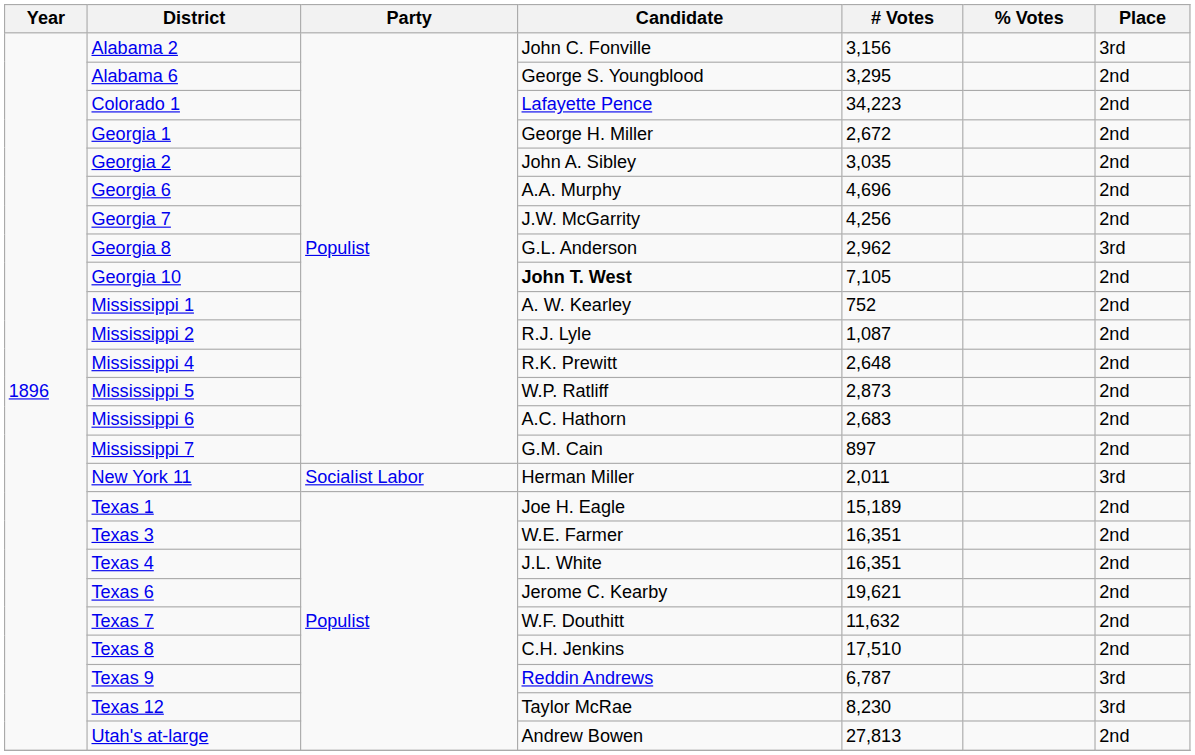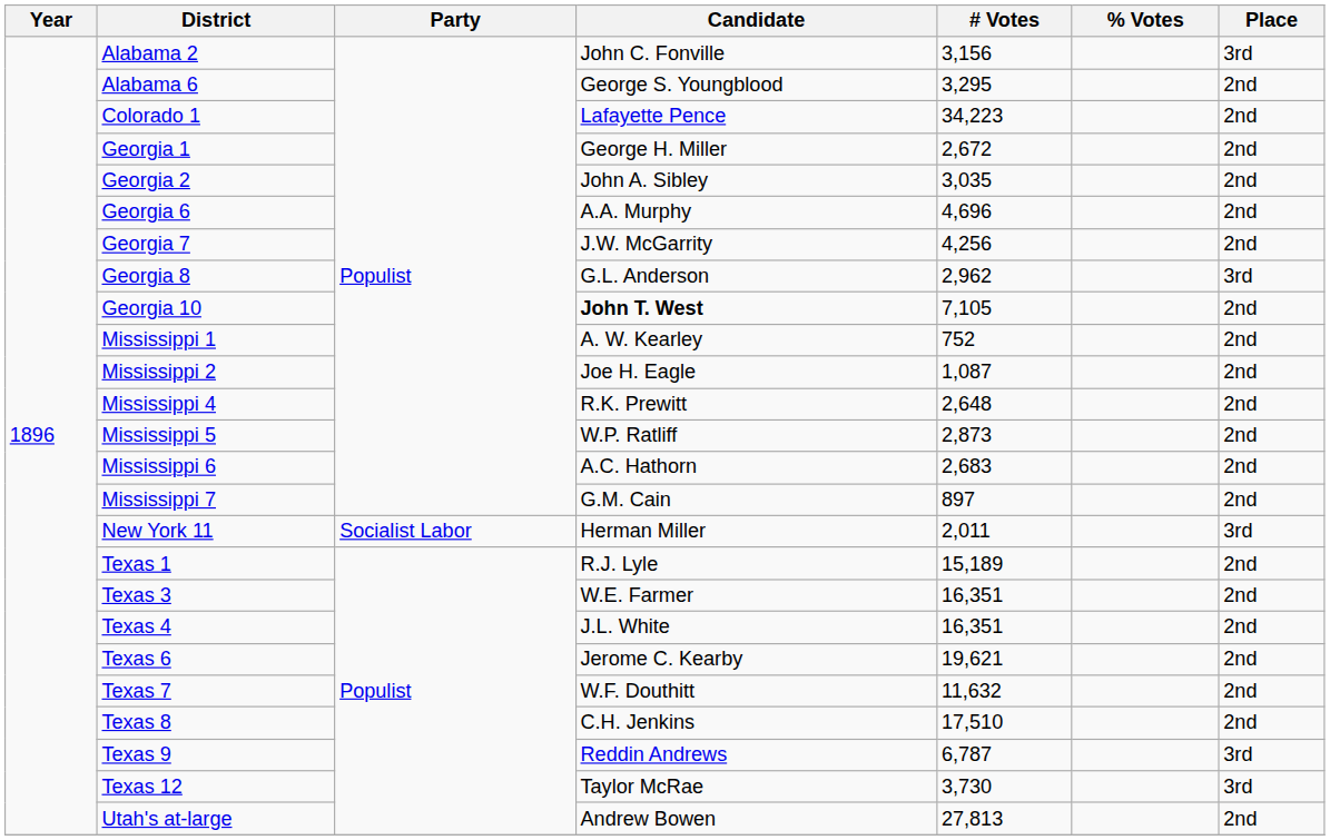 <table class="wikitable sortable collapsible collapsed" style="width:1050px">
 <tr>
 <th>Year</th>
 <th>District</th>
 <th>Party</th>
 <th>Candidate</th>
 <th># Votes</th>
 <th>% Votes</th>
 <th>Place</th>
 </tr>
 <tr>
 <td rowspan=25><a href='#'>1896</a></td>
 <td><a href='#'>Alabama 2</a></td>
 <td rowspan=15><a href='#'>Populist</a></td>
 <td>John C. Fonville</td>
 <td>3,156</td>
 <td></td>
 <td>3rd</td>
 </tr>
 <tr>
 <td><a href='#'>Alabama 6</a></td>
 <td>George S. Youngblood</td>
 <td>3,295</td>
 <td></td>
 <td>2nd</td>
 </tr>
 <tr>
 <td><a href='#'>Colorado 1</a></td>
 <td><a href='#'>Lafayette Pence</a></td>
 <td>34,223</td>
 <td></td>
 <td>2nd</td>
 </tr>
 <tr>
 <td><a href='#'>Georgia 1</a></td>
 <td>George H. Miller</td>
 <td>2,672</td>
 <td></td>
 <td>2nd</td>
 </tr>
 <tr>
 <td><a href='#'>Georgia 2</a></td>
 <td>John A. Sibley</td>
 <td>3,035</td>
 <td></td>
 <td>2nd</td>
 </tr>
 <tr>
 <td><a href='#'>Georgia 6</a></td>
 <td>A.A. Murphy</td>
 <td>4,696</td>
 <td></td>
 <td>2nd</td>
 </tr>
 <tr>
 <td><a href='#'>Georgia 7</a></td>
 <td>J.W. McGarrity</td>
 <td>4,256</td>
 <td></td>
 <td>2nd</td>
 </tr>
 <tr>
 <td><a href='#'>Georgia 8</a></td>
 <td>G.L. Anderson</td>
 <td>2,962</td>
 <td></td>
 <td>3rd</td>
 </tr>
 <tr>
 <td><a href='#'>Georgia 10</a></td>
 <td><strong>John T. West</strong></td>
 <td>7,105</td>
 <td></td>
 <td>2nd</td>
 </tr>
 <tr>
 <td><a href='#'>Mississippi 1</a></td>
 <td>A. W. Kearley</td>
 <td>752</td>
 <td></td>
 <td>2nd</td>
 </tr>
 <tr>
 <td><a href='#'>Mississippi 2</a></td>
-<td>R.J. Lyle</td>
+<td>Joe H. Eagle</td>
 <td>1,087</td>
 <td></td>
 <td>2nd</td>
 </tr>
 <tr>
 <td><a href='#'>Mississippi 4</a></td>
 <td>R.K. Prewitt</td>
 <td>2,648</td>
 <td></td>
 <td>2nd</td>
 </tr>
 <tr>
 <td><a href='#'>Mississippi 5</a></td>
 <td>W.P. Ratliff</td>
 <td>2,873</td>
 <td></td>
 <td>2nd</td>
 </tr>
 <tr>
 <td><a href='#'>Mississippi 6</a></td>
 <td>A.C. Hathorn</td>
 <td>2,683</td>
 <td></td>
 <td>2nd</td>
 </tr>
 <tr>
 <td><a href='#'>Mississippi 7</a></td>
 <td>G.M. Cain</td>
 <td>897</td>
 <td></td>
 <td>2nd</td>
 </tr>
 <tr>
 <td><a href='#'>New York 11</a></td>
 <td><a href='#'>Socialist Labor</a></td>
 <td>Herman Miller</td>
 <td>2,011</td>
 <td></td>
 <td>3rd</td>
 </tr>
 <tr>
 <td><a href='#'>Texas 1</a></td>
 <td rowspan=9><a href='#'>Populist</a></td>
-<td>Joe H. Eagle</td>
+<td>R.J. Lyle</td>
 <td>15,189</td>
 <td></td>
 <td>2nd</td>
 </tr>
 <tr>
 <td><a href='#'>Texas 3</a></td>
 <td>W.E. Farmer</td>
 <td>16,351</td>
 <td></td>
 <td>2nd</td>
 </tr>
 <tr>
 <td><a href='#'>Texas 4</a></td>
 <td>J.L. White</td>
 <td>16,351</td>
 <td></td>
 <td>2nd</td>
 </tr>
 <tr>
 <td><a href='#'>Texas 6</a></td>
 <td>Jerome C. Kearby</td>
 <td>19,621</td>
 <td></td>
 <td>2nd</td>
 </tr>
 <tr>
 <td><a href='#'>Texas 7</a></td>
 <td>W.F. Douthitt</td>
 <td>11,632</td>
 <td></td>
 <td>2nd</td>
 </tr>
 <tr>
 <td><a href='#'>Texas 8</a></td>
 <td>C.H. Jenkins</td>
 <td>17,510</td>
 <td></td>
 <td>2nd</td>
 </tr>
 <tr>
 <td><a href='#'>Texas 9</a></td>
 <td><a href='#'>Reddin Andrews</a></td>
 <td>6,787</td>
 <td></td>
 <td>3rd</td>
 </tr>
 <tr>
 <td><a href='#'>Texas 12</a></td>
 <td>Taylor McRae</td>
-<td>8,230</td>
+<td>3,730</td>
 <td></td>
 <td>3rd</td>
 </tr>
 <tr>
 <td><a href='#'>Utah's at-large</a></td>
 <td>Andrew Bowen</td>
 <td>27,813</td>
 <td></td>
 <td>2nd</td>
 </tr>
 <tr>
 </tr>
 </table>
